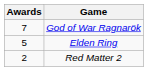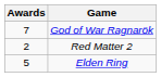 <table class="wikitable floatleft" rowspan="2" style="text-align:center;" background: #f6e39c;>
 <tr>
 <th scope="col">Awards</th>
 <th scope="col">Game</th>
 </tr>
 <tr>
 <td>7</td>
 <td><em><a href='#'>God of War Ragnarök</a></em></td>
 </tr>
 <tr>
+<td>2</td>
+<td><em>Red Matter 2</em></td>
+</tr>
+<tr>
 <td>5</td>
 <td><em><a href='#'>Elden Ring</a></em></td>
 </tr>
-<tr>
-<td>2</td>
-<td><em>Red Matter 2</em></td>
-</tr>
 </table>
